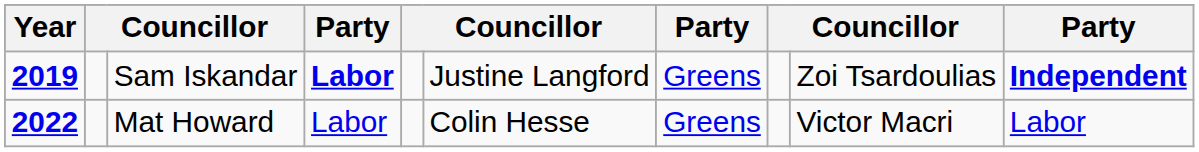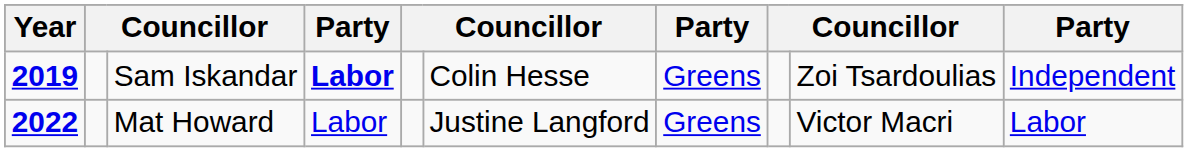 <table class="wikitable">
 <tr>
 <th>Year</th>
 <th colspan="2">Councillor</th>
 <th>Party</th>
 <th colspan="2">Councillor</th>
 <th>Party</th>
 <th colspan="2">Councillor</th>
 <th>Party</th>
 </tr>
 <tr>
 <td><strong><a href='#'>2019</a></strong></td>
 <td rowspan="1" width="1px" > </td>
 <td rowspan="1">Sam Iskandar</td>
 <td rowspan="1"><strong><a href='#'>Labor</a></strong></td>
 <td rowspan="1" width="1px" > </td>
-<td rowspan="1">Justine Langford</td>
+<td rowspan="1">Colin Hesse</td>
 <td rowspan="1"><a href='#'>Greens</a></td>
 <td rowspan="1" width="1px" > </td>
 <td rowspan="1">Zoi Tsardoulias</td>
-<td rowspan="1"><strong><a href='#'>Independent</a></strong></td>
+<td rowspan="1"><a href='#'>Independent</a></td>
 </tr>
 <tr>
 <td><strong><a href='#'>2022</a></strong></td>
 <td rowspan="1" width="1px" > </td>
 <td rowspan="1">Mat Howard</td>
 <td rowspan="1"><a href='#'>Labor</a></td>
 <td rowspan="1" width="1px" > </td>
-<td rowspan="1">Colin Hesse</td>
+<td rowspan="1">Justine Langford</td>
 <td rowspan="1"><a href='#'>Greens</a></td>
 <td rowspan="1" width="1px" > </td>
 <td rowspan="1">Victor Macri</td>
 <td rowspan="1"><a href='#'>Labor</a></td>
 </tr>
 </table>
